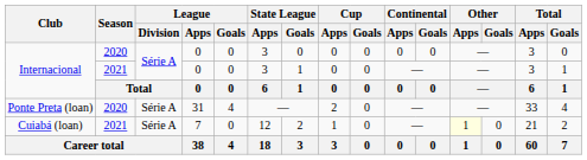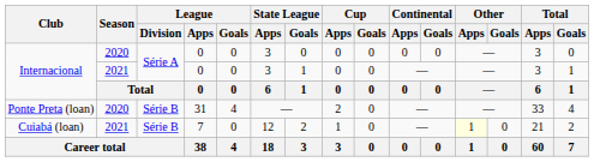 <table class="wikitable" style="text-align: center">
 <tr>
 <th rowspan="2">Club</th>
 <th rowspan="2">Season</th>
 <th colspan="3">League</th>
 <th colspan="2">State League</th>
 <th colspan="2">Cup</th>
 <th colspan="2">Continental</th>
 <th colspan="2">Other</th>
 <th colspan="2">Total</th>
 </tr>
 <tr>
 <th>Division</th>
 <th>Apps</th>
 <th>Goals</th>
 <th>Apps</th>
 <th>Goals</th>
 <th>Apps</th>
 <th>Goals</th>
 <th>Apps</th>
 <th>Goals</th>
 <th>Apps</th>
 <th>Goals</th>
 <th>Apps</th>
 <th>Goals</th>
 </tr>
 <tr>
 <td rowspan="3"><a href='#'>Internacional</a></td>
 <td><a href='#'>2020</a></td>
 <td rowspan="2"><a href='#'>Série A</a></td>
 <td>0</td>
 <td>0</td>
 <td>3</td>
 <td>0</td>
 <td>0</td>
 <td>0</td>
 <td>0</td>
 <td>0</td>
 <td colspan="2">—</td>
 <td>3</td>
 <td>0</td>
 </tr>
 <tr>
 <td><a href='#'>2021</a></td>
 <td>0</td>
 <td>0</td>
 <td>3</td>
 <td>1</td>
 <td>0</td>
 <td>0</td>
 <td colspan="2">—</td>
 <td colspan="2">—</td>
 <td>3</td>
 <td>1</td>
 </tr>
 <tr>
 <th colspan="2">Total</th>
 <th>0</th>
 <th>0</th>
 <th>6</th>
 <th>1</th>
 <th>0</th>
 <th>0</th>
 <th>0</th>
 <th>0</th>
 <th colspan="2">—</th>
 <th>6</th>
 <th>1</th>
 </tr>
 <tr>
 <td><a href='#'>Ponte Preta</a> (loan)</td>
 <td><a href='#'>2020</a></td>
-<td>Série A</td>
+<td><a href='#'>Série B</a></td>
 <td>31</td>
 <td>4</td>
 <td colspan="2">—</td>
 <td>2</td>
 <td>0</td>
 <td colspan="2">—</td>
 <td colspan="2">—</td>
 <td>33</td>
 <td>4</td>
 </tr>
 <tr>
 <td><a href='#'>Cuiabá</a> (loan)</td>
 <td><a href='#'>2021</a></td>
-<td>Série A</td>
+<td><a href='#'>Série B</a></td>
 <td>7</td>
 <td>0</td>
 <td>12</td>
 <td>2</td>
 <td>1</td>
 <td>0</td>
 <td colspan="2">—</td>
 <td style="background: lightyellow;">1</td>
 <td>0</td>
 <td>21</td>
 <td>2</td>
 </tr>
 <tr>
 <th colspan="3">Career total</th>
 <th>38</th>
 <th>4</th>
 <th>18</th>
 <th>3</th>
 <th>3</th>
 <th>0</th>
 <th>0</th>
 <th>0</th>
 <th>1</th>
 <th>0</th>
 <th>60</th>
 <th>7</th>
 </tr>
 </table>
